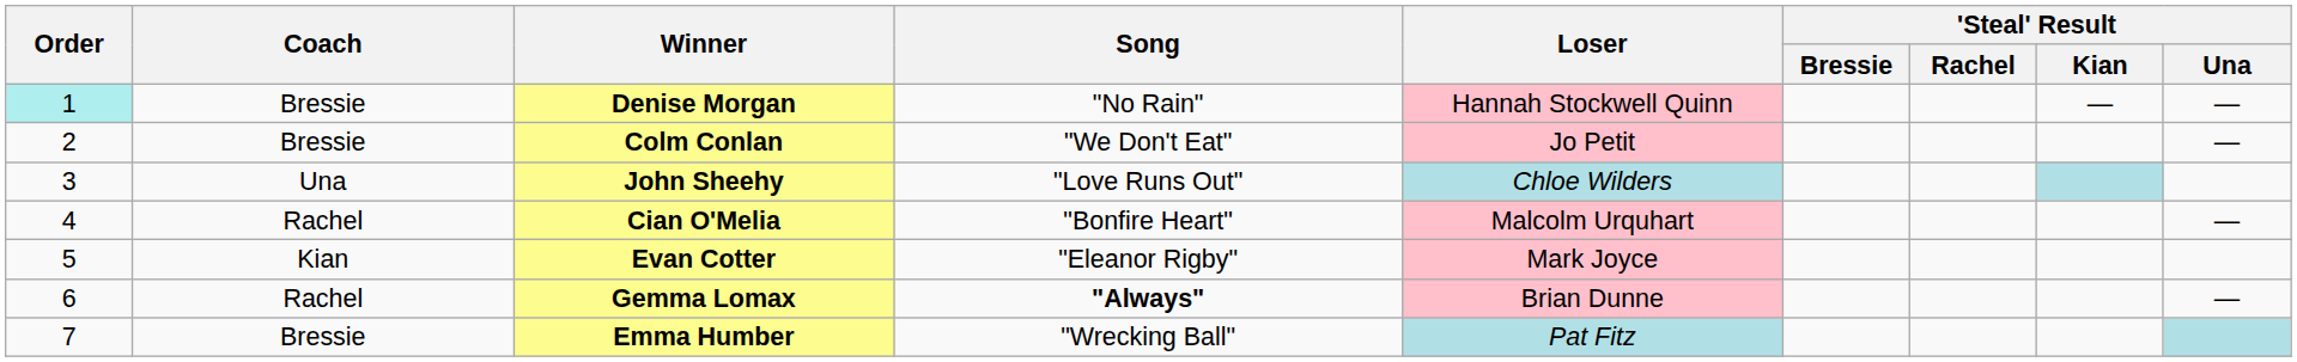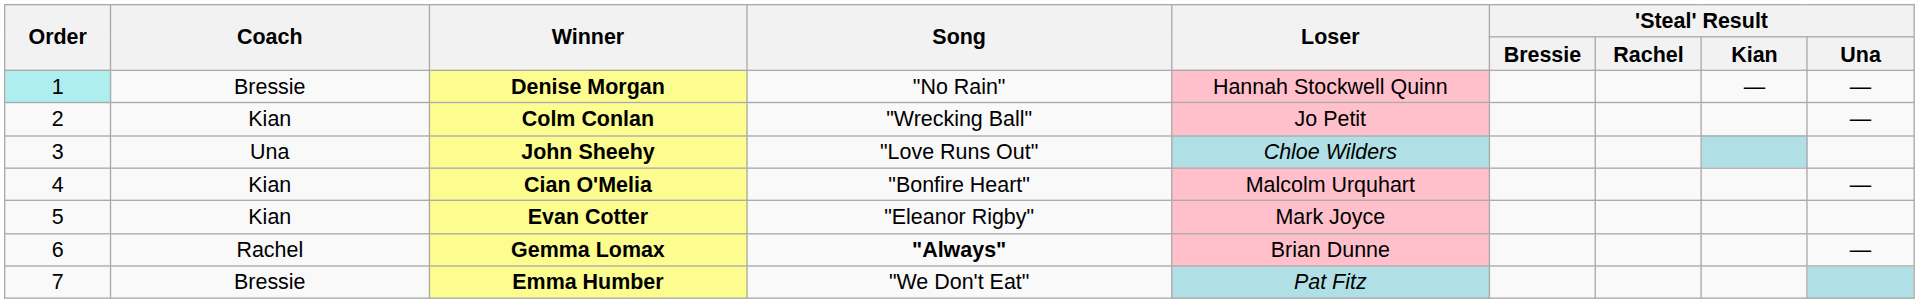 <table class="wikitable" style="text-align:center; line-height:17px; width:90%;">
 <tr>
 <th rowspan="2" scope="col" width="05%">Order</th>
 <th rowspan="2" scope="col" width="15%">Coach</th>
 <th rowspan="2" width="15%">Winner</th>
 <th rowspan="2" width="20%">Song</th>
 <th rowspan="2" width="15%">Loser</th>
 <th colspan="4" width="20%">'Steal' Result</th>
 </tr>
 <tr>
 <th width="05%">Bressie</th>
 <th width="05%">Rachel</th>
 <th width="05%">Kian</th>
 <th width="05%">Una</th>
 </tr>
 <tr>
 <td style="background: paleturquoise;">1</td>
 <td>Bressie</td>
 <td style="background:#fdfc8f;"><strong>Denise Morgan</strong></td>
 <td>"No Rain"</td>
 <td style="background:pink">Hannah Stockwell Quinn</td>
 <td></td>
 <td></td>
 <td>—</td>
 <td>—</td>
 </tr>
 <tr>
 <td>2</td>
-<td>Bressie</td>
+<td>Kian</td>
 <td style="background:#fdfc8f;"><strong>Colm Conlan</strong></td>
-<td>"We Don't Eat"</td>
+<td>"Wrecking Ball"</td>
 <td style="background:pink">Jo Petit</td>
 <td></td>
 <td></td>
 <td></td>
 <td>—</td>
 </tr>
 <tr>
 <td>3</td>
 <td>Una</td>
 <td style="background:#fdfc8f;"><strong>John Sheehy</strong></td>
 <td>"Love Runs Out"</td>
 <td style="background:#B0E0E6"><em>Chloe Wilders</em></td>
 <td></td>
 <td></td>
 <td style="background:#B0E0E6;"><strong></strong></td>
 <td></td>
 </tr>
 <tr>
 <td>4</td>
-<td>Rachel</td>
+<td>Kian</td>
 <td style="background:#fdfc8f;"><strong>Cian O'Melia</strong></td>
 <td>"Bonfire Heart"</td>
 <td style="background:pink">Malcolm Urquhart</td>
 <td></td>
 <td></td>
 <td></td>
 <td>—</td>
 </tr>
 <tr>
 <td>5</td>
 <td>Kian</td>
 <td style="background:#fdfc8f;"><strong>Evan Cotter</strong></td>
 <td>"Eleanor Rigby"</td>
 <td style="background:pink">Mark Joyce</td>
 <td></td>
 <td></td>
 <td></td>
 <td></td>
 </tr>
 <tr>
 <td>6</td>
 <td>Rachel</td>
 <td style="background:#fdfc8f;"><strong>Gemma Lomax</strong></td>
 <td><strong>"Always"</strong></td>
 <td style="background:pink">Brian Dunne</td>
 <td></td>
 <td></td>
 <td></td>
 <td>—</td>
 </tr>
 <tr>
 <td>7</td>
 <td>Bressie</td>
 <td style="background:#fdfc8f;"><strong>Emma Humber</strong></td>
-<td>"Wrecking Ball"</td>
+<td>"We Don't Eat"</td>
 <td style="background:#B0E0E6"><em>Pat Fitz</em></td>
 <td></td>
 <td></td>
 <td></td>
 <td style="background:#B0E0E6;"><strong></strong></td>
 </tr>
 </table>
